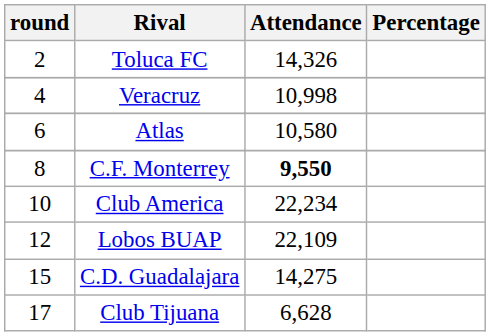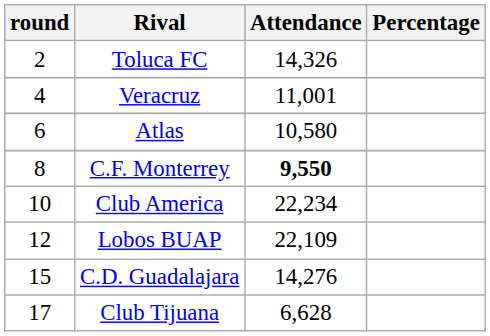 <table class="wikitable sortable">
 <tr>
 <th>round</th>
 <th>Rival</th>
 <th>Attendance</th>
 <th>Percentage</th>
 </tr>
 <tr align=center bgcolor=#FFFFFF>
 <td>2</td>
 <td><a href='#'>Toluca FC</a></td>
 <td>14,326</td>
 <td></td>
 </tr>
 <tr>
 </tr>
 <tr align=center bgcolor=#FFFFFF>
 <td>4</td>
 <td><a href='#'>Veracruz</a></td>
-<td>10,998</td>
+<td>11,001</td>
 <td></td>
 </tr>
 <tr>
 </tr>
 <tr align=center bgcolor=#FFFFFF>
 <td>6</td>
 <td><a href='#'>Atlas</a></td>
 <td>10,580</td>
 <td></td>
 </tr>
 <tr>
 </tr>
 <tr align=center bgcolor=#FFFFFF>
 <td>8</td>
 <td><a href='#'>C.F. Monterrey</a></td>
 <td><strong>9,550</strong></td>
 <td></td>
 </tr>
 <tr align=center bgcolor=#FFFFFF>
 <td>10</td>
 <td><a href='#'>Club America</a></td>
 <td>22,234</td>
 <td></td>
 </tr>
 <tr align=center bgcolor=#FFFFFF>
 <td>12</td>
 <td><a href='#'>Lobos BUAP</a></td>
 <td>22,109</td>
 <td></td>
 </tr>
 <tr align=center bgcolor=#FFFFFF>
 <td>15</td>
 <td><a href='#'>C.D. Guadalajara</a></td>
-<td>14,275</td>
+<td>14,276</td>
 <td></td>
 </tr>
 <tr align=center bgcolor=#FFFFFF>
 <td>17</td>
 <td><a href='#'>Club Tijuana</a></td>
 <td>6,628</td>
 <td></td>
 </tr>
 </table>
